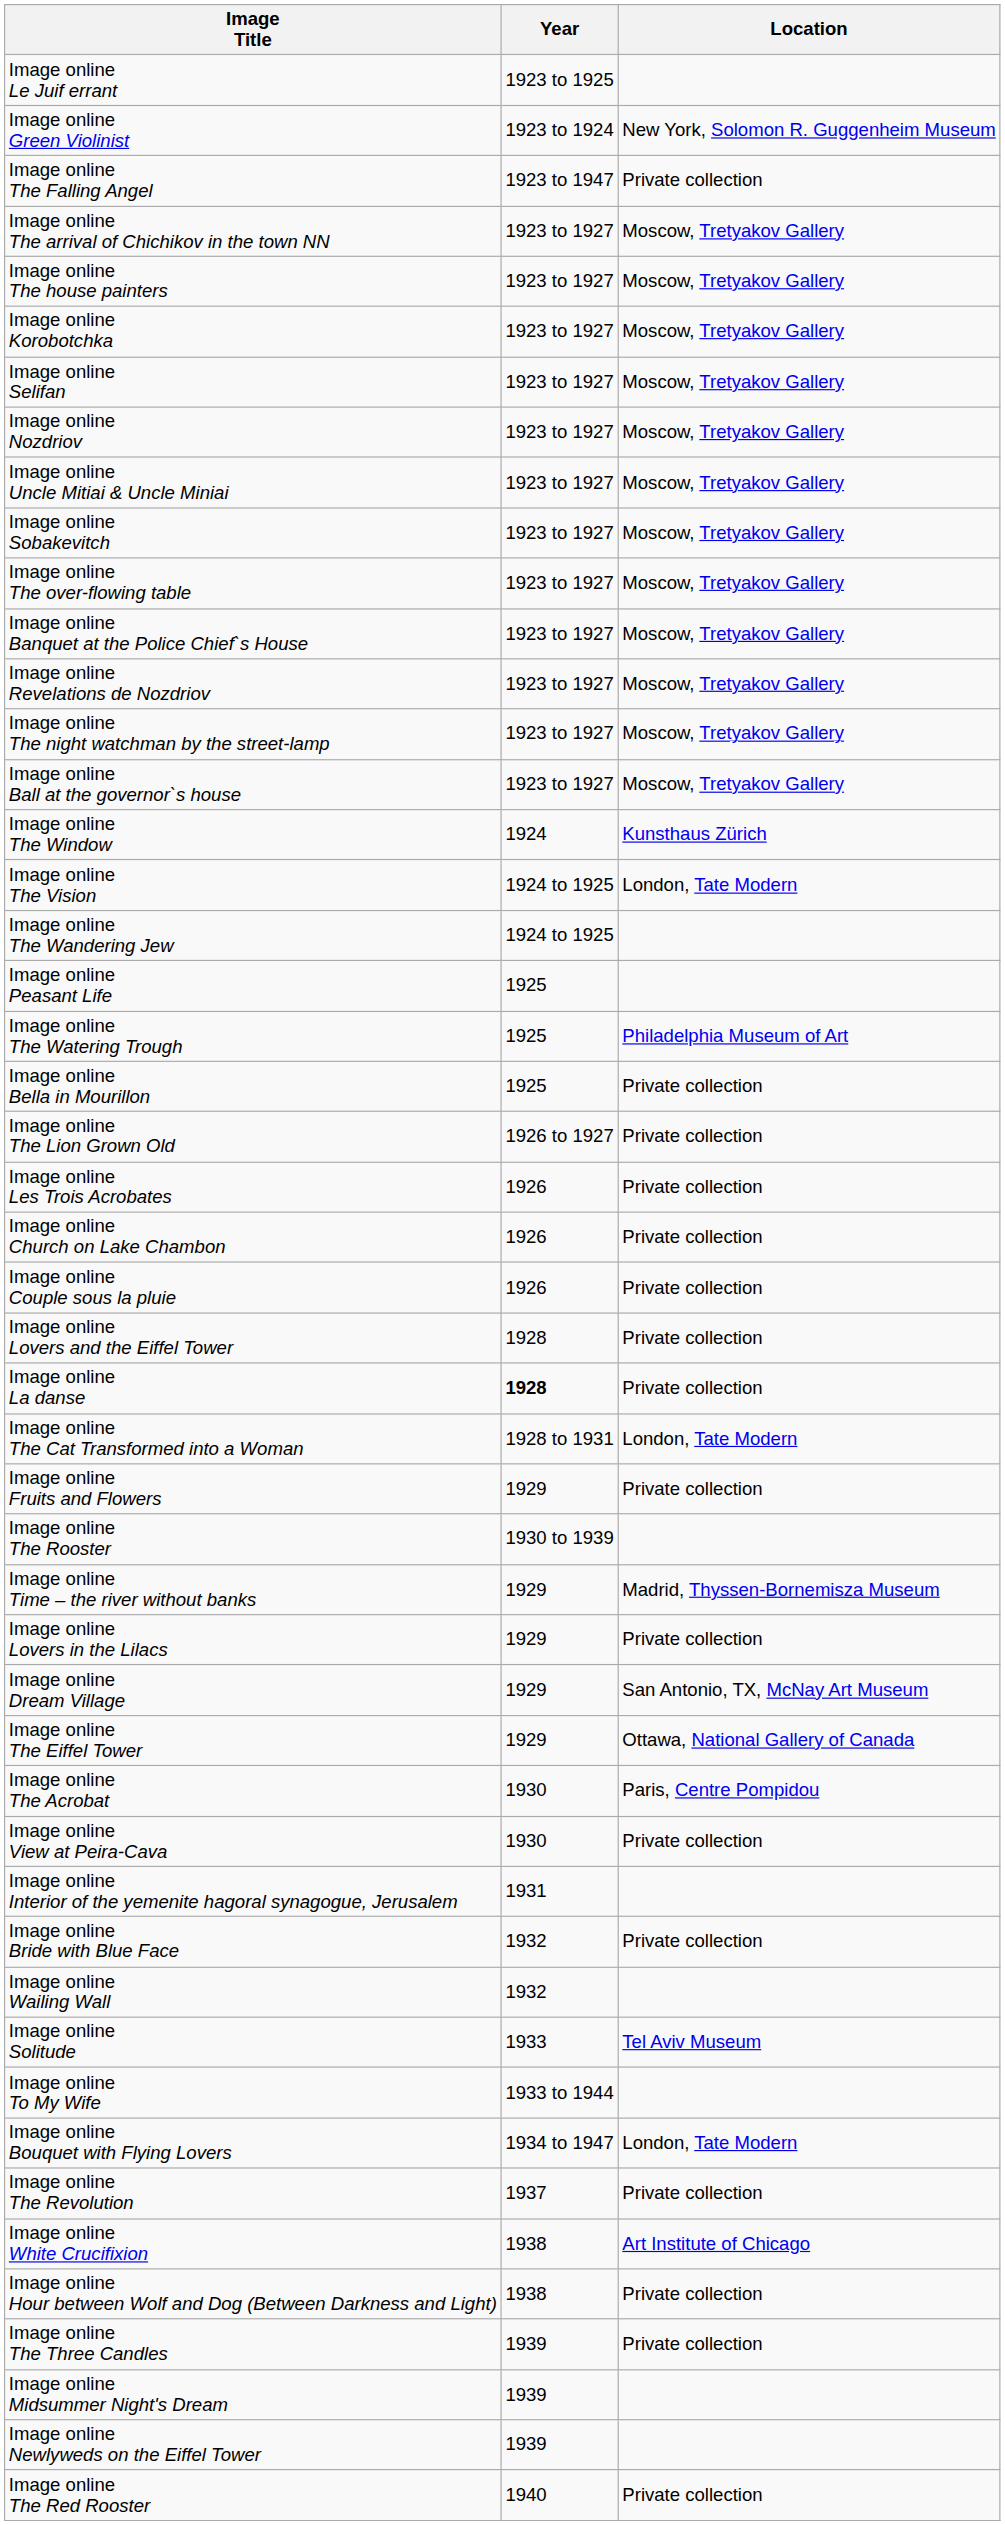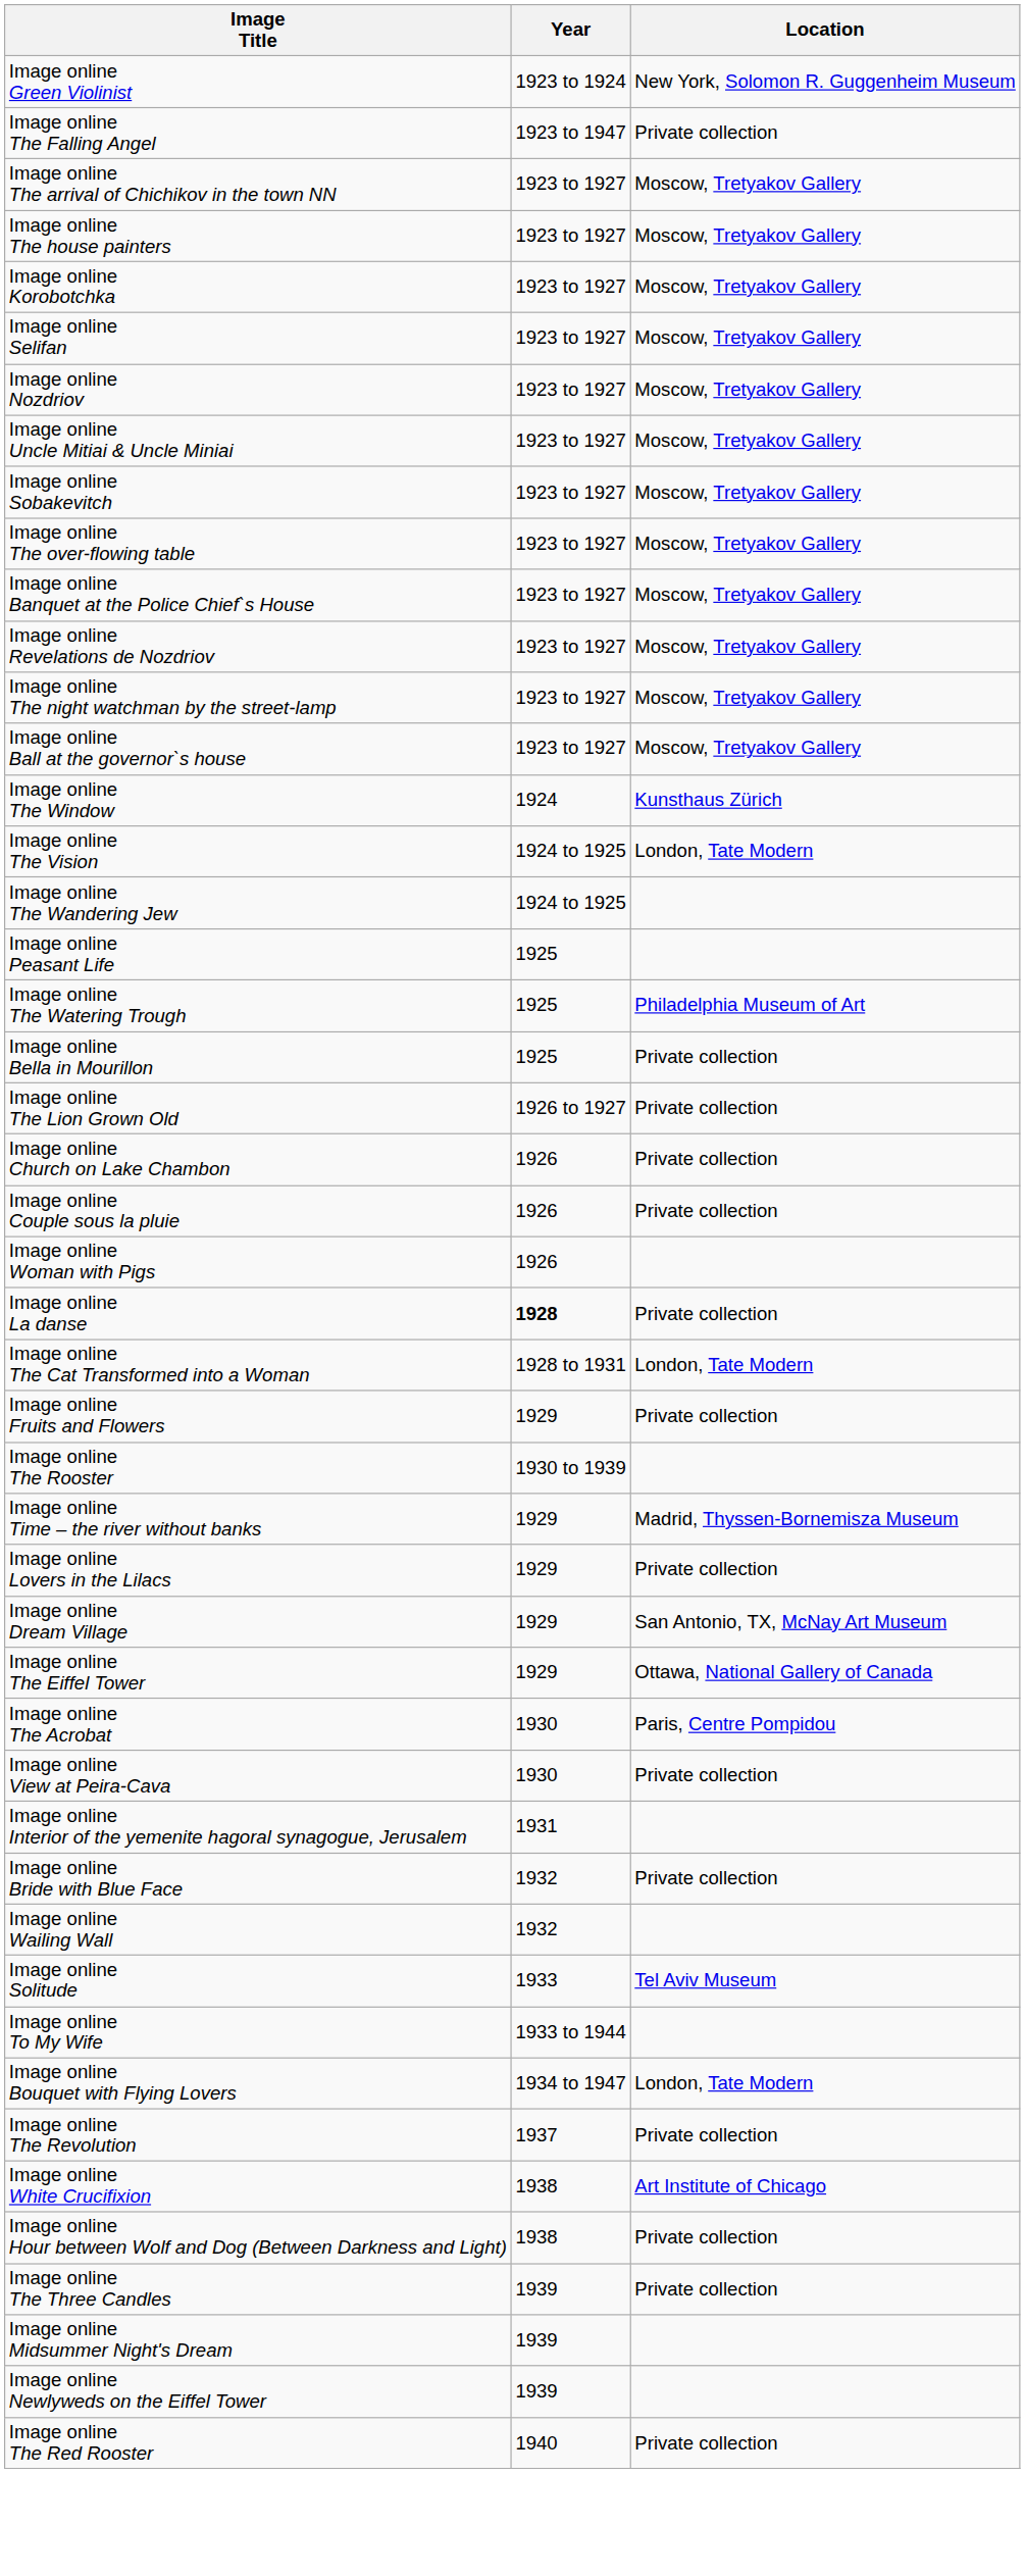 <table class="wikitable sortable">
 <tr>
 <th>Image<br>Title</th>
 <th class=unsortable>Year</th>
 <th>Location</th>
-</tr>
-<tr>
-<td>Image online<br><em>Le Juif errant</em></td>
-<td>1923 to 1925</td>
-<td></td>
 </tr>
 <tr>
 <td>Image online<br><em><a href='#'>Green Violinist</a></em></td>
 <td>1923 to 1924</td>
 <td>New York, <a href='#'>Solomon R. Guggenheim Museum</a></td>
 </tr>
 <tr>
 <td>Image online<br><em>The Falling Angel</em></td>
 <td>1923 to 1947</td>
 <td>Private collection</td>
 </tr>
 <tr>
 <td>Image online<br><em>The arrival of Chichikov in the town NN</em></td>
 <td>1923 to 1927</td>
 <td>Moscow, <a href='#'>Tretyakov Gallery</a></td>
 </tr>
 <tr>
 <td>Image online<br><em>The house painters</em></td>
 <td>1923 to 1927</td>
 <td>Moscow, <a href='#'>Tretyakov Gallery</a></td>
 </tr>
 <tr>
 <td>Image online<br><em>Korobotchka</em></td>
 <td>1923 to 1927</td>
 <td>Moscow, <a href='#'>Tretyakov Gallery</a></td>
 </tr>
 <tr>
 <td>Image online<br><em>Selifan</em></td>
 <td>1923 to 1927</td>
 <td>Moscow, <a href='#'>Tretyakov Gallery</a></td>
 </tr>
 <tr>
 <td>Image online<br><em>Nozdriov</em></td>
 <td>1923 to 1927</td>
 <td>Moscow, <a href='#'>Tretyakov Gallery</a></td>
 </tr>
 <tr>
 <td>Image online<br><em>Uncle Mitiai & Uncle Miniai</em></td>
 <td>1923 to 1927</td>
 <td>Moscow, <a href='#'>Tretyakov Gallery</a></td>
 </tr>
 <tr>
 <td>Image online<br><em>Sobakevitch</em></td>
 <td>1923 to 1927</td>
 <td>Moscow, <a href='#'>Tretyakov Gallery</a></td>
 </tr>
 <tr>
 <td>Image online<br><em>The over-flowing table</em></td>
 <td>1923 to 1927</td>
 <td>Moscow, <a href='#'>Tretyakov Gallery</a></td>
 </tr>
 <tr>
 <td>Image online<br><em>Banquet at the Police Chief`s House</em></td>
 <td>1923 to 1927</td>
 <td>Moscow, <a href='#'>Tretyakov Gallery</a></td>
 </tr>
 <tr>
 <td>Image online<br><em>Revelations de Nozdriov</em></td>
 <td>1923 to 1927</td>
 <td>Moscow, <a href='#'>Tretyakov Gallery</a></td>
 </tr>
 <tr>
 <td>Image online<br><em>The night watchman by the street-lamp</em></td>
 <td>1923 to 1927</td>
 <td>Moscow, <a href='#'>Tretyakov Gallery</a></td>
 </tr>
 <tr>
 <td>Image online<br><em>Ball at the governor`s house</em></td>
 <td>1923 to 1927</td>
 <td>Moscow, <a href='#'>Tretyakov Gallery</a></td>
 </tr>
 <tr>
 <td>Image online<br><em>The Window</em></td>
 <td>1924</td>
 <td><a href='#'>Kunsthaus Zürich</a></td>
 </tr>
 <tr>
 <td>Image online<br><em>The Vision</em></td>
 <td>1924 to 1925</td>
 <td>London, <a href='#'>Tate Modern</a></td>
 </tr>
 <tr>
 <td>Image online<br><em>The Wandering Jew</em></td>
 <td>1924 to 1925</td>
 <td></td>
 </tr>
 <tr>
 <td>Image online<br><em>Peasant Life</em></td>
 <td>1925</td>
 <td></td>
 </tr>
 <tr>
 <td>Image online<br><em>The Watering Trough</em></td>
 <td>1925</td>
 <td><a href='#'>Philadelphia Museum of Art</a></td>
 </tr>
 <tr>
 <td>Image online<br><em>Bella in Mourillon</em></td>
 <td>1925</td>
 <td>Private collection</td>
 </tr>
 <tr>
 <td>Image online<br><em>The Lion Grown Old</em></td>
 <td>1926 to 1927</td>
 <td>Private collection</td>
 </tr>
 <tr>
-<td>Image online<br><em>Les Trois Acrobates</em></td>
-<td>1926</td>
-<td>Private collection</td>
-</tr>
-<tr>
 <td>Image online<br><em>Church on Lake Chambon</em></td>
 <td>1926</td>
 <td>Private collection</td>
 </tr>
 <tr>
 <td>Image online<br><em>Couple sous la pluie</em></td>
 <td>1926</td>
 <td>Private collection</td>
 </tr>
 <tr>
-<td>Image online<br><em>Lovers and the Eiffel Tower</em></td>
-<td>1928</td>
-<td>Private collection</td>
+<td>Image online<br><em>Woman with Pigs</em></td>
+<td>1926</td>
+<td></td>
 </tr>
 <tr>
 <td>Image online<br><em>La danse</em></td>
 <td><strong>1928</strong></td>
 <td>Private collection</td>
 </tr>
 <tr>
 <td>Image online<br><em>The Cat Transformed into a Woman</em></td>
 <td>1928 to 1931</td>
 <td>London, <a href='#'>Tate Modern</a></td>
 </tr>
 <tr>
 <td>Image online<br><em>Fruits and Flowers</em></td>
 <td>1929</td>
 <td>Private collection</td>
 </tr>
 <tr>
 <td>Image online<br><em>The Rooster</em></td>
 <td>1930 to 1939</td>
 <td></td>
 </tr>
 <tr>
 <td>Image online<br><em>Time – the river without banks</em></td>
 <td>1929</td>
 <td>Madrid, <a href='#'>Thyssen-Bornemisza Museum</a></td>
 </tr>
 <tr>
 <td>Image online<br><em>Lovers in the Lilacs</em></td>
 <td>1929</td>
 <td>Private collection</td>
 </tr>
 <tr>
 <td>Image online<br><em>Dream Village</em></td>
 <td>1929</td>
 <td>San Antonio, TX, <a href='#'>McNay Art Museum</a></td>
 </tr>
 <tr>
 <td>Image online<br><em>The Eiffel Tower</em></td>
 <td>1929</td>
 <td>Ottawa, <a href='#'>National Gallery of Canada</a></td>
 </tr>
 <tr>
 <td>Image online<br><em>The Acrobat</em></td>
 <td>1930</td>
 <td>Paris, <a href='#'>Centre Pompidou</a></td>
 </tr>
 <tr>
 <td>Image online<br><em>View at Peira-Cava</em></td>
 <td>1930</td>
 <td>Private collection</td>
 </tr>
 <tr>
 <td>Image online<br><em>Interior of the yemenite hagoral synagogue, Jerusalem</em></td>
 <td>1931</td>
 <td></td>
 </tr>
 <tr>
 <td>Image online<br><em>Bride with Blue Face</em></td>
 <td>1932</td>
 <td>Private collection</td>
 </tr>
 <tr>
 <td>Image online<br><em>Wailing Wall</em></td>
 <td>1932</td>
 <td></td>
 </tr>
 <tr>
 <td>Image online<br><em>Solitude</em></td>
 <td>1933</td>
 <td><a href='#'>Tel Aviv Museum</a></td>
 </tr>
 <tr>
 <td>Image online<br><em>To My Wife</em></td>
 <td>1933 to 1944</td>
 <td></td>
 </tr>
 <tr>
 <td>Image online<br><em>Bouquet with Flying Lovers</em></td>
 <td>1934 to 1947</td>
 <td>London, <a href='#'>Tate Modern</a></td>
 </tr>
 <tr>
 <td>Image online<br><em>The Revolution</em></td>
 <td>1937</td>
 <td>Private collection</td>
 </tr>
 <tr>
 <td>Image online<br><em><a href='#'>White Crucifixion</a></em></td>
 <td>1938</td>
 <td><a href='#'>Art Institute of Chicago</a></td>
 </tr>
 <tr>
 <td>Image online<br><em>Hour between Wolf and Dog (Between Darkness and Light)</em></td>
 <td>1938</td>
 <td>Private collection</td>
 </tr>
 <tr>
 <td>Image online<br><em>The Three Candles</em></td>
 <td>1939</td>
 <td>Private collection</td>
 </tr>
 <tr>
 <td>Image online<br><em>Midsummer Night's Dream</em></td>
 <td>1939</td>
 <td></td>
 </tr>
 <tr>
 <td>Image online<br><em>Newlyweds on the Eiffel Tower</em></td>
 <td>1939</td>
 <td></td>
 </tr>
 <tr>
 <td>Image online<br><em>The Red Rooster</em></td>
 <td>1940</td>
 <td>Private collection</td>
 </tr>
 <tr>
 </tr>
 </table>
